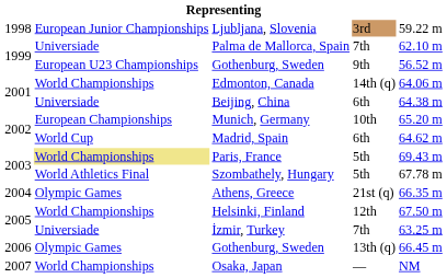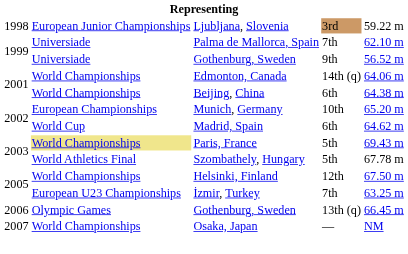 <table>
 <tr>
 <th colspan="5">Representing </th>
 </tr>
 <tr>
 <td>1998</td>
 <td><a href='#'>European Junior Championships</a></td>
 <td><a href='#'>Ljubljana</a>, <a href='#'>Slovenia</a></td>
 <td bgcolor=cc9966>3rd</td>
 <td>59.22 m</td>
 </tr>
 <tr>
 <td rowspan=2>1999</td>
 <td><a href='#'>Universiade</a></td>
 <td><a href='#'>Palma de Mallorca, Spain</a></td>
 <td>7th</td>
 <td><a href='#'>62.10 m</a></td>
 </tr>
 <tr>
-<td><a href='#'>European U23 Championships</a></td>
+<td><a href='#'>Universiade</a></td>
 <td><a href='#'>Gothenburg, Sweden</a></td>
 <td>9th</td>
 <td><a href='#'>56.52 m</a></td>
 </tr>
 <tr>
 <td rowspan=2>2001</td>
 <td><a href='#'>World Championships</a></td>
 <td><a href='#'>Edmonton, Canada</a></td>
 <td>14th (q)</td>
 <td><a href='#'>64.06 m</a></td>
 </tr>
 <tr>
-<td><a href='#'>Universiade</a></td>
+<td><a href='#'>World Championships</a></td>
 <td><a href='#'>Beijing</a>, <a href='#'>China</a></td>
 <td>6th</td>
 <td><a href='#'>64.38 m</a></td>
 </tr>
 <tr>
 <td rowspan=2>2002</td>
 <td><a href='#'>European Championships</a></td>
 <td><a href='#'>Munich</a>, <a href='#'>Germany</a></td>
 <td>10th</td>
 <td><a href='#'>65.20 m</a></td>
 </tr>
 <tr>
 <td><a href='#'>World Cup</a></td>
 <td><a href='#'>Madrid, Spain</a></td>
 <td>6th</td>
 <td><a href='#'>64.62 m</a></td>
 </tr>
 <tr>
 <td rowspan=2>2003</td>
 <td style="background: khaki;"><a href='#'>World Championships</a></td>
 <td><a href='#'>Paris, France</a></td>
 <td>5th</td>
 <td><a href='#'>69.43 m</a></td>
 </tr>
 <tr>
 <td><a href='#'>World Athletics Final</a></td>
 <td><a href='#'>Szombathely</a>, <a href='#'>Hungary</a></td>
 <td>5th</td>
 <td>67.78 m</td>
 </tr>
 <tr>
-<td>2004</td>
-<td><a href='#'>Olympic Games</a></td>
-<td><a href='#'>Athens, Greece</a></td>
-<td>21st (q)</td>
-<td><a href='#'>66.35 m</a></td>
-</tr>
-<tr>
 <td rowspan=2>2005</td>
 <td><a href='#'>World Championships</a></td>
 <td><a href='#'>Helsinki, Finland</a></td>
 <td>12th</td>
 <td><a href='#'>67.50 m</a></td>
 </tr>
 <tr>
-<td><a href='#'>Universiade</a></td>
+<td><a href='#'>European U23 Championships</a></td>
 <td><a href='#'>İzmir</a>, <a href='#'>Turkey</a></td>
 <td>7th</td>
 <td><a href='#'>63.25 m</a></td>
 </tr>
 <tr>
 <td>2006</td>
 <td><a href='#'>Olympic Games</a></td>
 <td><a href='#'>Gothenburg, Sweden</a></td>
 <td>13th (q)</td>
 <td><a href='#'>66.45 m</a></td>
 </tr>
 <tr>
 <td>2007</td>
 <td><a href='#'>World Championships</a></td>
 <td><a href='#'>Osaka, Japan</a></td>
 <td>—</td>
 <td><a href='#'>NM</a></td>
 </tr>
 </table>
